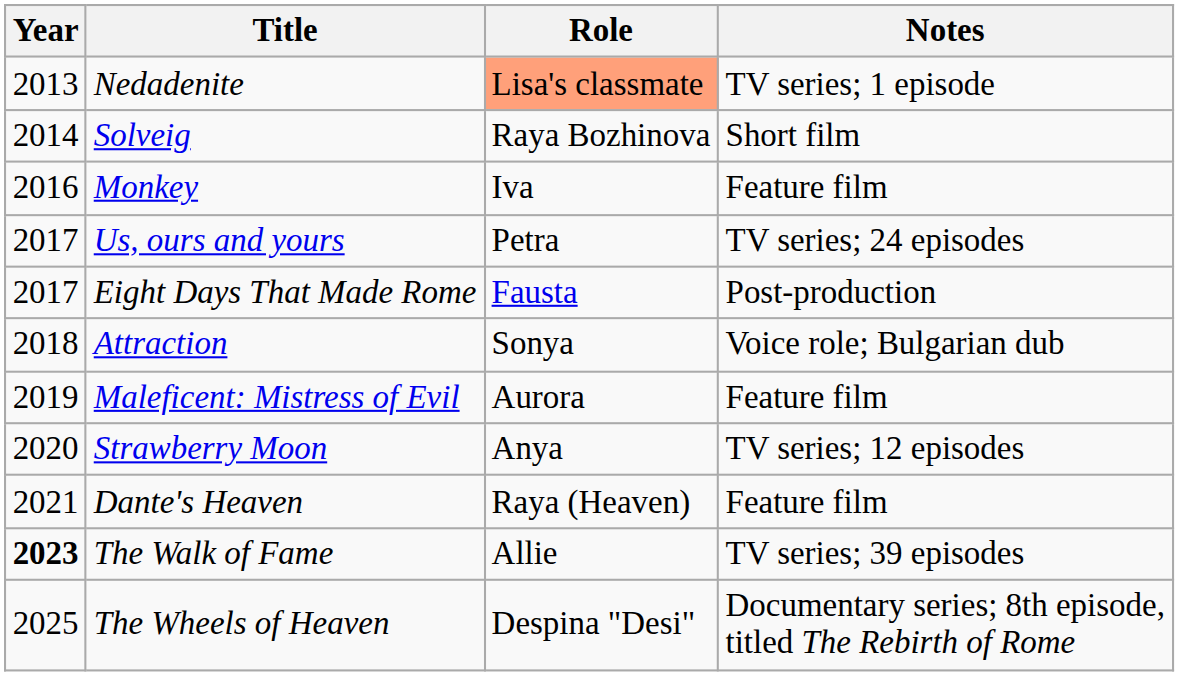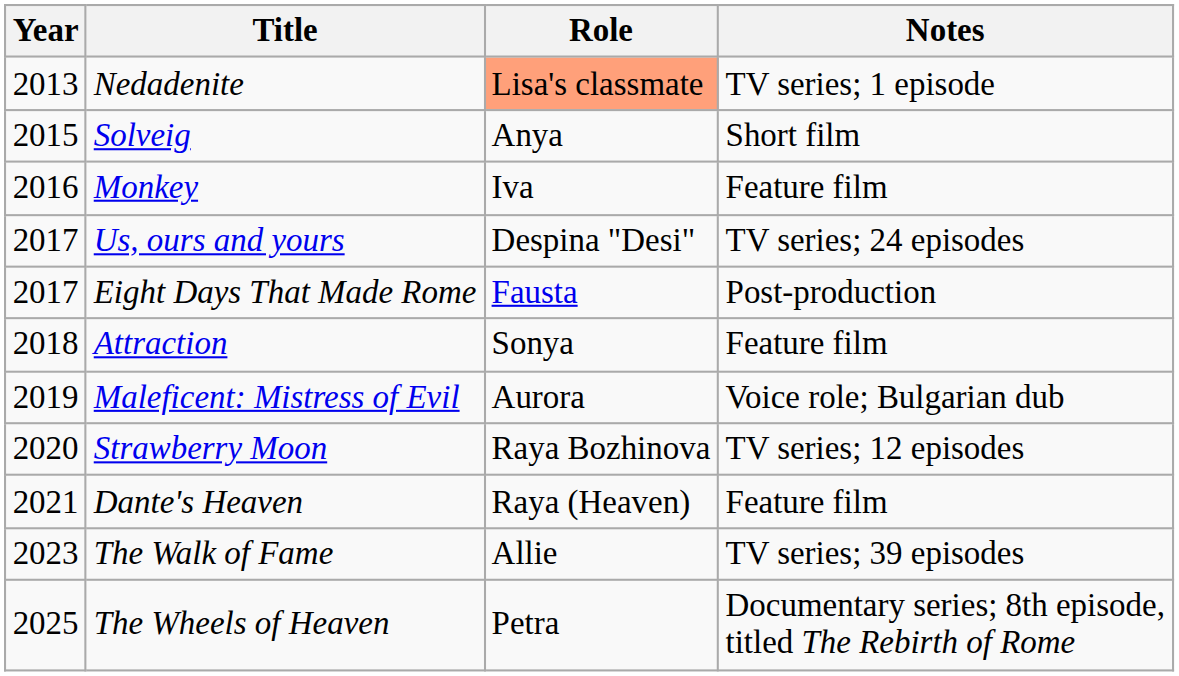 <table class="wikitable unsortable">
 <tr>
 <th>Year</th>
 <th>Title</th>
 <th>Role</th>
 <th>Notes</th>
 </tr>
 <tr>
 <td>2013</td>
 <td><em>Nedadenite</em></td>
 <td style="background: lightsalmon;">Lisa's classmate</td>
 <td>TV series; 1 episode</td>
 </tr>
 <tr>
-<td>2014</td>
+<td>2015</td>
 <td><em><a href='#'>Solveig</a></em></td>
-<td>Raya Bozhinova</td>
+<td>Anya</td>
 <td>Short film</td>
 </tr>
 <tr>
 <td>2016</td>
 <td><em><a href='#'>Monkey</a></em></td>
 <td>Iva</td>
 <td>Feature film</td>
 </tr>
 <tr>
 <td>2017</td>
 <td><em><a href='#'>Us, ours and yours</a></em></td>
-<td>Petra</td>
+<td>Despina "Desi"</td>
 <td>TV series; 24 episodes</td>
 </tr>
 <tr>
 <td>2017</td>
 <td><em>Eight Days That Made Rome</em></td>
 <td><a href='#'>Fausta</a></td>
 <td>Post-production</td>
 </tr>
 <tr>
 <td>2018</td>
 <td><em><a href='#'>Attraction</a></em></td>
 <td>Sonya</td>
-<td>Voice role; Bulgarian dub</td>
+<td>Feature film</td>
 </tr>
 <tr>
 <td>2019</td>
 <td><em><a href='#'>Maleficent: Mistress of Evil</a></em></td>
 <td>Aurora</td>
-<td>Feature film</td>
+<td>Voice role; Bulgarian dub</td>
 </tr>
 <tr>
 <td>2020</td>
 <td><em><a href='#'>Strawberry Moon</a></em></td>
-<td>Anya</td>
+<td>Raya Bozhinova</td>
 <td>TV series; 12 episodes</td>
 </tr>
 <tr>
 <td>2021</td>
 <td><em>Dante's Heaven</em></td>
 <td>Raya (Heaven)</td>
 <td>Feature film</td>
 </tr>
 <tr>
-<td><strong>2023</strong></td>
+<td>2023</td>
 <td><em>The Walk of Fame</em></td>
 <td>Allie</td>
 <td>TV series; 39 episodes</td>
 </tr>
 <tr>
 <td>2025</td>
 <td><em>The Wheels of Heaven</em></td>
-<td>Despina "Desi"</td>
+<td>Petra</td>
 <td>Documentary series; 8th episode,<br>titled <em>The Rebirth of Rome</em></td>
 </tr>
 </table>
